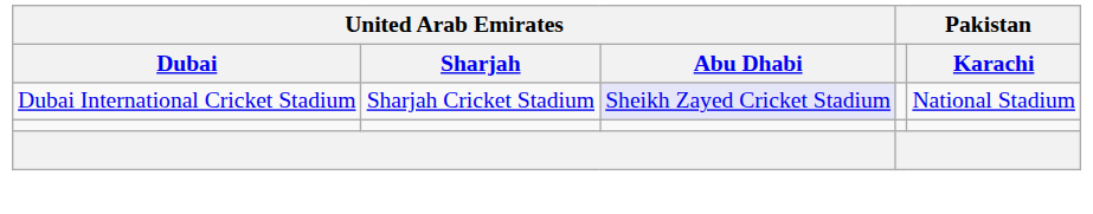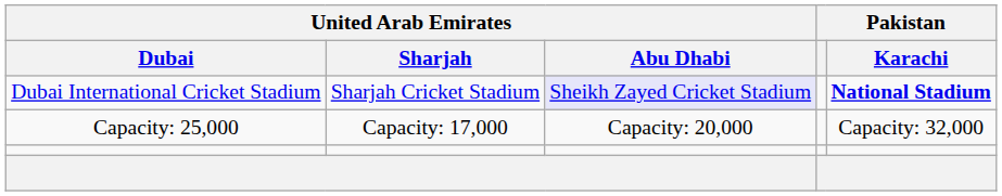 <table class="wikitable" style="text-align:center; font-size:90%; margin: 1em auto;">
 <tr>
 <th colspan="3">United Arab Emirates</th>
 <th colspan="2">Pakistan</th>
 </tr>
 <tr>
 <th><a href='#'>Dubai</a></th>
 <th><a href='#'>Sharjah</a></th>
 <th><a href='#'>Abu Dhabi</a></th>
 <th></th>
 <th><a href='#'>Karachi</a></th>
 </tr>
 <tr>
 <td><a href='#'>Dubai International Cricket Stadium</a></td>
 <td><a href='#'>Sharjah Cricket Stadium</a></td>
 <td style="background: lavender;"><a href='#'>Sheikh Zayed Cricket Stadium</a></td>
 <td></td>
-<td><a href='#'>National Stadium</a></td>
+<td><strong><a href='#'>National Stadium</a></strong></td>
+</tr>
+<tr>
+<td>Capacity: 25,000</td>
+<td>Capacity: 17,000</td>
+<td>Capacity: 20,000</td>
+<td></td>
+<td>Capacity: 32,000</td>
 </tr>
 <tr>
 <td></td>
 <td></td>
 <td></td>
 <td></td>
 <td></td>
 </tr>
 <tr>
 <th colspan="3"><br></th>
 <th colspan="2"><br></th>
 </tr>
 </table>
